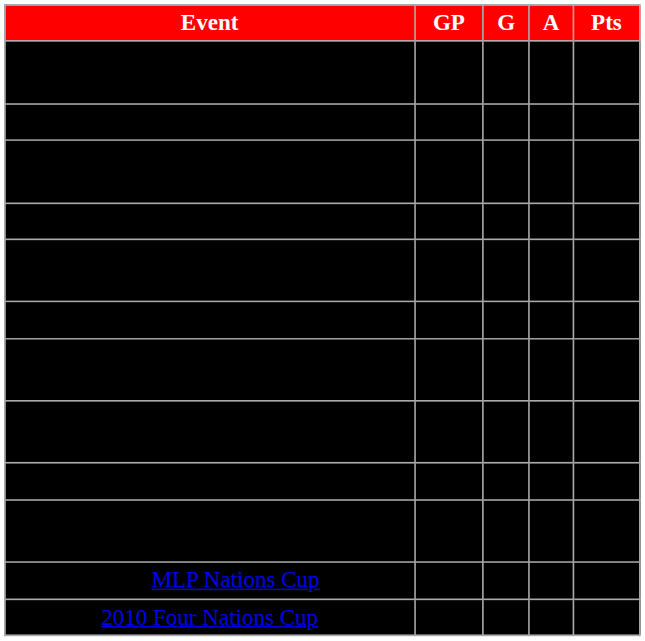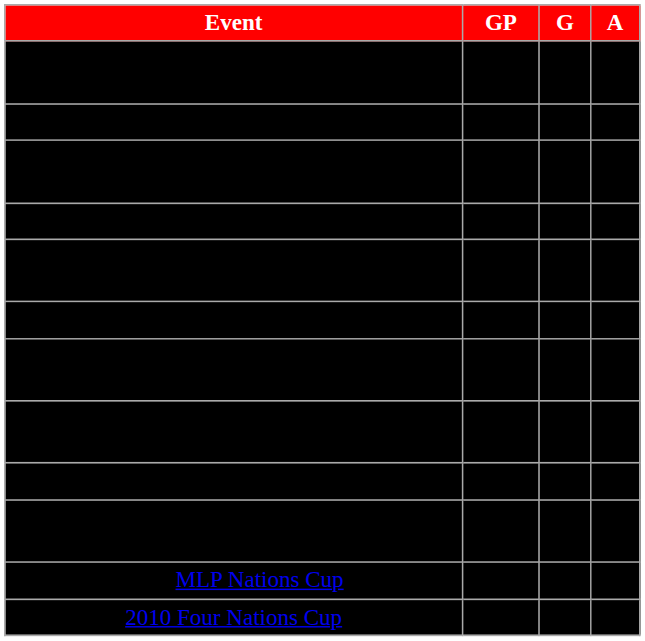 <table class="wikitable" width="50%">
 <tr align="center"  style=" background:red; color:#FFFFFF;">
 <td><strong>Event</strong></td>
 <td><strong>GP</strong></td>
 <td><strong>G</strong></td>
 <td><strong>A</strong></td>
-<td><strong>Pts</strong></td>
 </tr>
 <tr align="center" bgcolor=" ">
 <td>August 2003<br>Exhibition vs. US</td>
-<td>3</td>
-<td>0</td>
+<td>2</td>
 <td>0</td>
 <td>0</td>
 </tr>
 <tr align="center" bgcolor=" ">
 <td>2004 Air Canada Cup</td>
 <td>4</td>
 <td>1</td>
 <td>2</td>
-<td>3</td>
 </tr>
 <tr align="center" bgcolor=" ">
 <td>August 2004<br>Exhibition vs. US</td>
-<td>4</td>
-<td>0</td>
+<td>3</td>
 <td>0</td>
 <td>0</td>
 </tr>
 <tr align="center" bgcolor=" ">
 <td>2005 Air Canada Cup</td>
-<td>4</td>
+<td>5</td>
 <td>1</td>
 <td>0</td>
-<td>1</td>
 </tr>
 <tr align="center" bgcolor=" ">
 <td>2005 U22 Selection Camp<br>Canada White squad</td>
 <td>2</td>
 <td>1</td>
 <td>1</td>
-<td>2</td>
 </tr>
 <tr align="center" bgcolor=" ">
 <td>2006 Air Canada Cup</td>
 <td>3</td>
 <td>0</td>
-<td>1</td>
 <td>1</td>
 </tr>
 <tr align="center" bgcolor=" ">
 <td>2006 U22 Selection Camp<br>Canada White squad</td>
 <td>2</td>
 <td>1</td>
 <td>0</td>
-<td>1</td>
 </tr>
 <tr align="center" bgcolor=" ">
 <td>August 2006<br>Exhibition vs. US</td>
-<td>5</td>
-<td>0</td>
+<td>3</td>
 <td>0</td>
 <td>0</td>
 </tr>
 <tr align="center" bgcolor=" ">
 <td>2007 Air Canada Cup</td>
 <td>5</td>
 <td>1</td>
 <td>3</td>
-<td>4</td>
 </tr>
 <tr align="center" bgcolor=" ">
 <td>2009 U22 Selection Camp<br>Canada White squad</td>
 <td>2</td>
 <td><strong>0</strong></td>
-<td>1</td>
 <td>1</td>
 </tr>
 <tr align="center" bgcolor=" ">
 <td>2010 <a href='#'>MLP Nations Cup</a></td>
 <td>5</td>
 <td>3</td>
 <td>2</td>
-<td>5</td>
 </tr>
 <tr align="center" bgcolor=" ">
 <td><a href='#'>2010 Four Nations Cup</a></td>
 <td>3</td>
 <td>0</td>
 <td>0</td>
-<td>0</td>
 </tr>
 </table>
